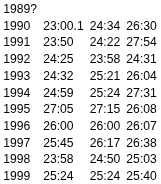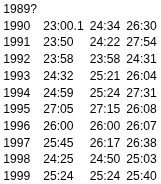 <table>
 <tr>
 <td>1989?</td>
 <td></td>
 <td></td>
 <td></td>
 <td></td>
 <td></td>
 <td></td>
 </tr>
 <tr>
 <td>1990</td>
 <td></td>
 <td>23:00.1</td>
 <td></td>
 <td>24:34</td>
 <td></td>
 <td>26:30</td>
 </tr>
 <tr>
 <td>1991</td>
 <td></td>
 <td>23:50</td>
 <td></td>
 <td>24:22</td>
 <td></td>
 <td>27:54</td>
 </tr>
 <tr>
 <td>1992</td>
 <td></td>
-<td>24:25</td>
+<td>23:58</td>
 <td></td>
 <td>23:58</td>
 <td></td>
 <td>24:31</td>
 </tr>
 <tr>
 <td>1993</td>
 <td></td>
 <td>24:32</td>
 <td></td>
 <td>25:21</td>
 <td></td>
 <td>26:04</td>
 </tr>
 <tr>
 <td>1994</td>
 <td></td>
 <td>24:59</td>
 <td></td>
 <td>25:24</td>
 <td></td>
 <td>27:31</td>
 </tr>
 <tr>
 <td>1995</td>
 <td></td>
 <td>27:05</td>
 <td></td>
 <td>27:15</td>
 <td></td>
 <td>26:08</td>
 </tr>
 <tr>
 <td>1996</td>
 <td></td>
 <td>26:00</td>
 <td></td>
 <td>26:00</td>
 <td></td>
 <td>26:07</td>
 </tr>
 <tr>
 <td>1997</td>
 <td></td>
 <td>25:45</td>
 <td></td>
 <td>26:17</td>
 <td></td>
 <td>26:38</td>
 </tr>
 <tr>
 <td>1998</td>
 <td></td>
-<td>23:58</td>
+<td>24:25</td>
 <td></td>
 <td>24:50</td>
 <td></td>
 <td>25:03</td>
 </tr>
 <tr>
 <td>1999</td>
 <td></td>
 <td>25:24</td>
 <td></td>
 <td>25:24</td>
 <td></td>
 <td>25:40</td>
 </tr>
 </table>
